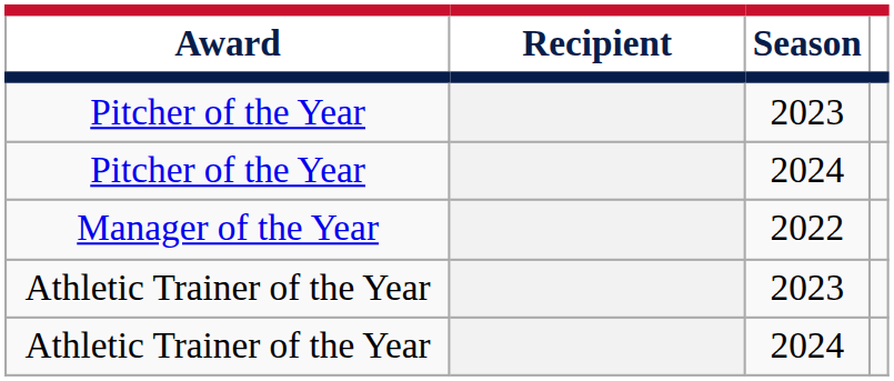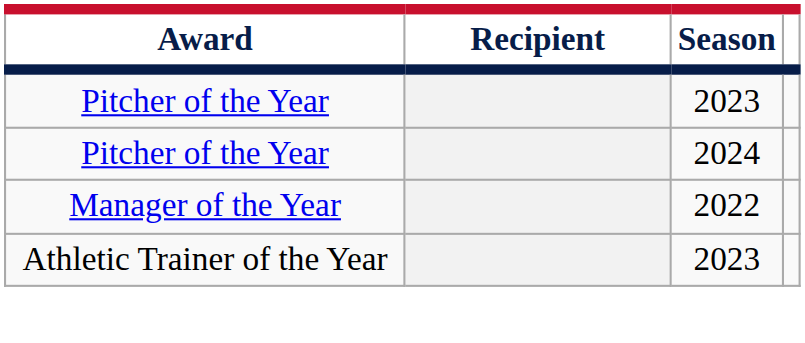 <table class="wikitable sortable plainrowheaders" style="text-align:center">
 <tr>
 <th width="185px" scope="col" style="background-color:#ffffff; border-top:#c8102e 5px solid; border-bottom:#071d49 5px solid; color:#071d49">Award</th>
 <th width="120px" scope="col" style="background-color:#ffffff; border-top:#c8102e 5px solid; border-bottom:#071d49 5px solid; color:#071d49">Recipient</th>
 <th scope="col" style="background-color:#ffffff; border-top:#c8102e 5px solid; border-bottom:#071d49 5px solid; color:#071d49">Season</th>
 <th class="unsortable" scope="col" style="background-color:#ffffff; border-top:#c8102e 5px solid; border-bottom:#071d49 5px solid; color:#071d49"></th>
 </tr>
 <tr>
 <td><a href='#'>Pitcher of the Year</a></td>
 <th scope="row" style="text-align:center"></th>
 <td>2023</td>
 <td></td>
 </tr>
 <tr>
 <td><a href='#'>Pitcher of the Year</a></td>
 <th scope="row" style="text-align:center"></th>
 <td>2024</td>
 <td></td>
 </tr>
 <tr>
 <td><a href='#'>Manager of the Year</a></td>
 <th scope="row" style="text-align:center"></th>
 <td>2022</td>
 <td></td>
 </tr>
 <tr>
 <td>Athletic Trainer of the Year</td>
 <th scope="row" style="text-align:center"></th>
 <td>2023</td>
 <td></td>
 </tr>
-<tr>
-<td>Athletic Trainer of the Year</td>
-<th scope="row" style="text-align:center"></th>
-<td>2024</td>
-<td></td>
-</tr>
 </table>
